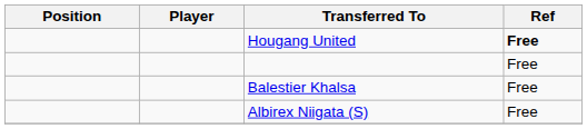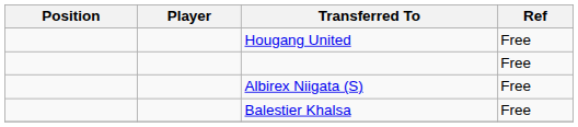 <table class="wikitable sortable" style="width:70%; text-align:center; font-size:100%; text-align:left;">
 <tr>
 <th><strong>Position</strong></th>
 <th><strong>Player</strong></th>
 <th><strong>Transferred To</strong></th>
 <th><strong>Ref</strong></th>
 </tr>
 <tr>
 <td></td>
 <td></td>
 <td> <a href='#'>Hougang United</a></td>
-<td><strong>Free</strong></td>
+<td>Free</td>
 </tr>
 <tr>
 <td></td>
 <td></td>
 <td></td>
 <td>Free</td>
 </tr>
 <tr>
 <td></td>
 <td></td>
+<td> <a href='#'>Albirex Niigata (S)</a></td>
+<td>Free </td>
+</tr>
+<tr>
+<td></td>
+<td></td>
 <td> <a href='#'>Balestier Khalsa</a></td>
 <td>Free</td>
 </tr>
 <tr>
-<td></td>
-<td></td>
-<td> <a href='#'>Albirex Niigata (S)</a></td>
-<td>Free </td>
-</tr>
-<tr>
 </tr>
 </table>
